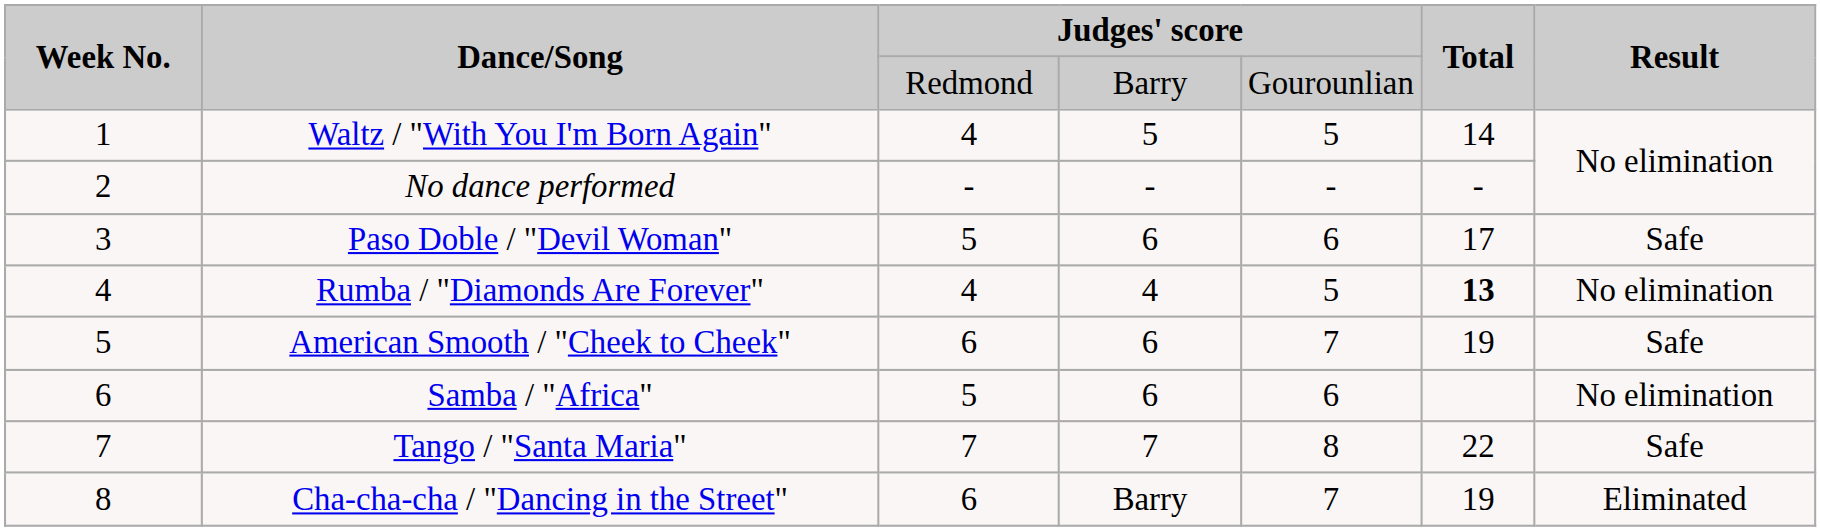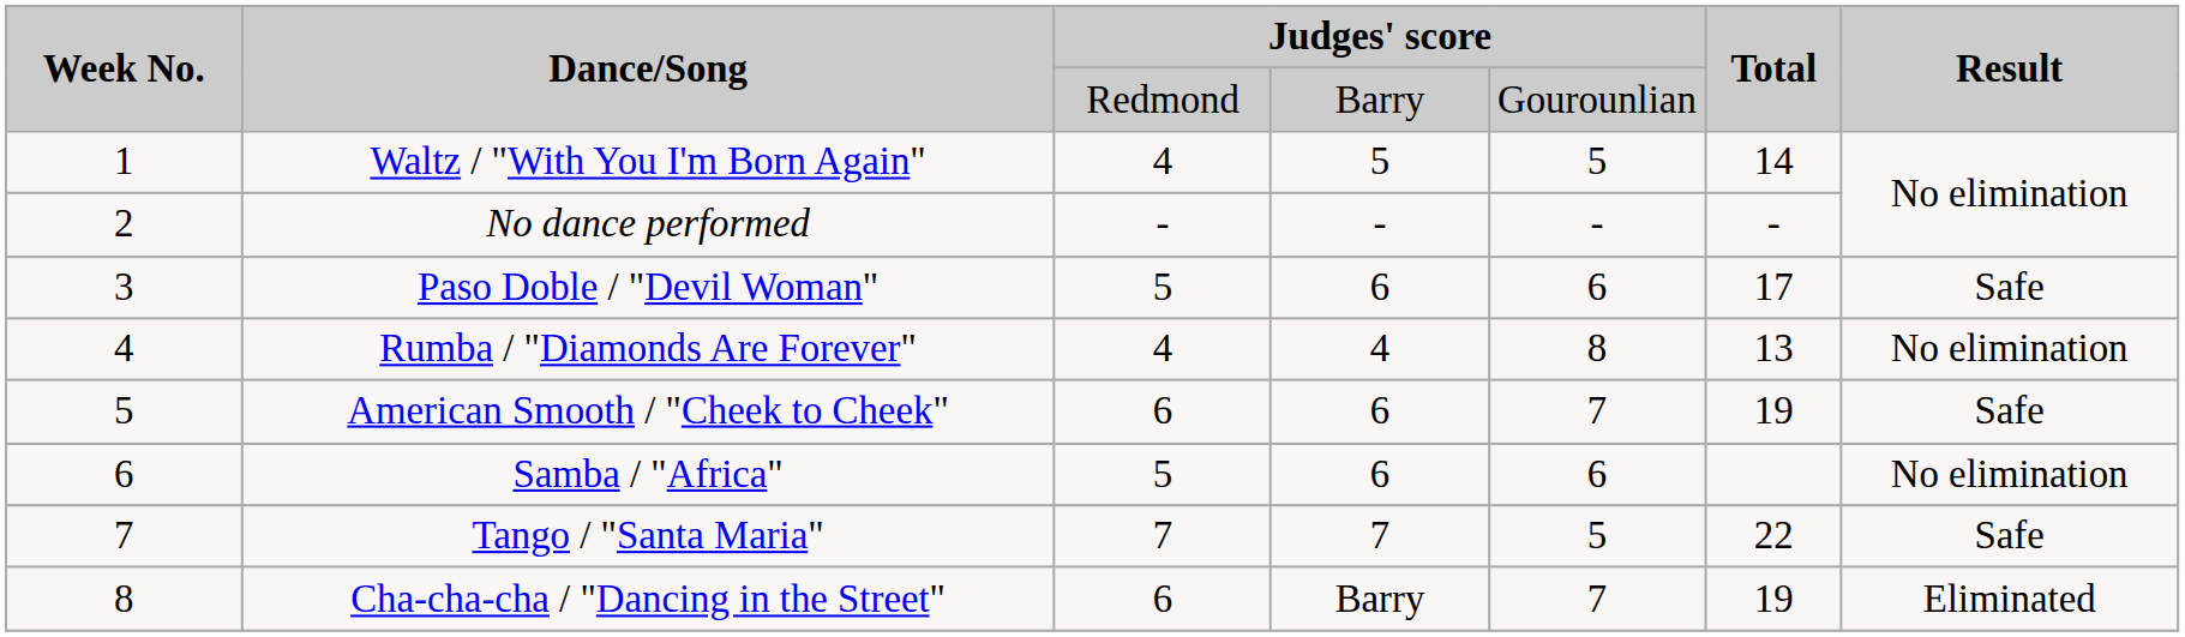 <table class="wikitable collapsible">
 <tr>
 <th rowspan="2" style="background:#ccc; text-align:Center;"><strong>Week No.</strong></th>
 <th rowspan="2" style="background:#ccc; text-align:Center;"><strong>Dance/Song</strong></th>
 <th colspan="3" style="background:#ccc; text-align:Center;"><strong>Judges' score</strong></th>
 <th rowspan="2" style="background:#ccc; text-align:Center;"><strong>Total</strong></th>
 <th rowspan="2" style="background:#ccc; text-align:Center;"><strong>Result</strong></th>
 </tr>
 <tr style="text-align:center; background:#ccc;">
 <td style="width:10%; ">Redmond</td>
 <td style="width:10%; ">Barry</td>
 <td style="width:10%; ">Gourounlian</td>
 </tr>
 <tr style="text-align:center; background:#faf6f6;">
 <td>1</td>
 <td><a href='#'>Waltz</a> / "<a href='#'>With You I'm Born Again</a>"</td>
 <td>4</td>
 <td>5</td>
 <td>5</td>
 <td>14</td>
 <td rowspan="2">No elimination</td>
 </tr>
 <tr style="text-align:center; background:#faf6f6;">
 <td>2</td>
 <td><em>No dance performed</em></td>
 <td>-</td>
 <td>-</td>
 <td>-</td>
 <td>-</td>
 </tr>
 <tr style="text-align:center; background:#faf6f6;">
 <td>3</td>
 <td><a href='#'>Paso Doble</a> / "<a href='#'>Devil Woman</a>"</td>
 <td>5</td>
 <td>6</td>
 <td>6</td>
 <td>17</td>
 <td>Safe</td>
 </tr>
 <tr style="text-align:center; background:#faf6f6;">
 <td>4</td>
 <td><a href='#'>Rumba</a> / "<a href='#'>Diamonds Are Forever</a>"</td>
 <td>4</td>
 <td>4</td>
-<td>5</td>
-<td><strong>13</strong></td>
+<td>8</td>
+<td>13</td>
 <td>No elimination</td>
 </tr>
 <tr style="text-align:center; background:#faf6f6;">
 <td>5</td>
 <td><a href='#'>American Smooth</a> / "<a href='#'>Cheek to Cheek</a>"</td>
 <td>6</td>
 <td>6</td>
 <td>7</td>
 <td>19</td>
 <td>Safe</td>
 </tr>
 <tr style="text-align:center; background:#faf6f6;">
 <td>6</td>
 <td><a href='#'>Samba</a> / "<a href='#'>Africa</a>"</td>
 <td>5</td>
 <td>6</td>
 <td>6</td>
 <td></td>
 <td>No elimination</td>
 </tr>
 <tr style="text-align:center; background:#faf6f6;">
 <td>7</td>
 <td><a href='#'>Tango</a> / "<a href='#'>Santa Maria</a>"</td>
 <td>7</td>
 <td>7</td>
-<td>8</td>
+<td>5</td>
 <td>22</td>
 <td>Safe</td>
 </tr>
 <tr style="text-align:center; background:#faf6f6;">
 <td>8</td>
 <td><a href='#'>Cha-cha-cha</a> / "<a href='#'>Dancing in the Street</a>"</td>
 <td>6</td>
 <td style="width:10%; ">Barry</td>
 <td>7</td>
 <td>19</td>
 <td>Eliminated</td>
 </tr>
 </table>
